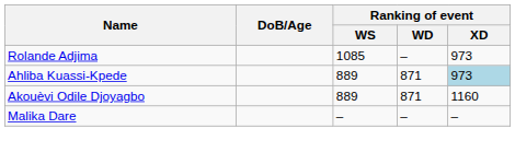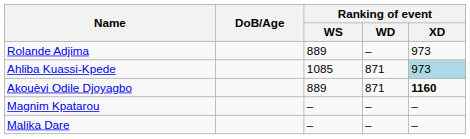 <table class="wikitable" style="width:600px; font-size:95%;">
 <tr>
 <th rowspan="2" align="left">Name</th>
 <th rowspan="2" align="left">DoB/Age</th>
 <th colspan="3" align="center">Ranking of event</th>
 </tr>
 <tr>
 <th align="center">WS</th>
 <th>WD</th>
 <th align="center">XD</th>
 </tr>
 <tr>
 <td><a href='#'>Rolande Adjima</a></td>
 <td></td>
-<td>1085</td>
+<td>889</td>
 <td>–</td>
 <td>973</td>
 </tr>
 <tr>
 <td><a href='#'>Ahliba Kuassi-Kpede</a></td>
 <td></td>
-<td>889</td>
+<td>1085</td>
 <td>871</td>
 <td style="background: lightblue;">973</td>
 </tr>
 <tr>
 <td><a href='#'>Akouèvi Odile Djoyagbo</a></td>
 <td></td>
 <td>889</td>
 <td>871</td>
-<td>1160</td>
+<td><strong>1160</strong></td>
+</tr>
+<tr>
+<td><a href='#'>Magnim Kpatarou</a></td>
+<td></td>
+<td>–</td>
+<td>–</td>
+<td>–</td>
 </tr>
 <tr>
 <td><a href='#'>Malika Dare</a></td>
 <td></td>
 <td>–</td>
 <td>–</td>
 <td>–</td>
 </tr>
 </table>
